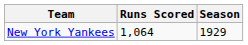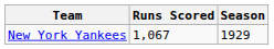 <table class="wikitable">
 <tr>
 <th>Team</th>
 <th>Runs Scored</th>
 <th>Season</th>
 </tr>
 <tr>
 <td><a href='#'>New York Yankees</a></td>
-<td>1,064</td>
+<td>1,067</td>
 <td>1929</td>
 </tr>
 </table>
